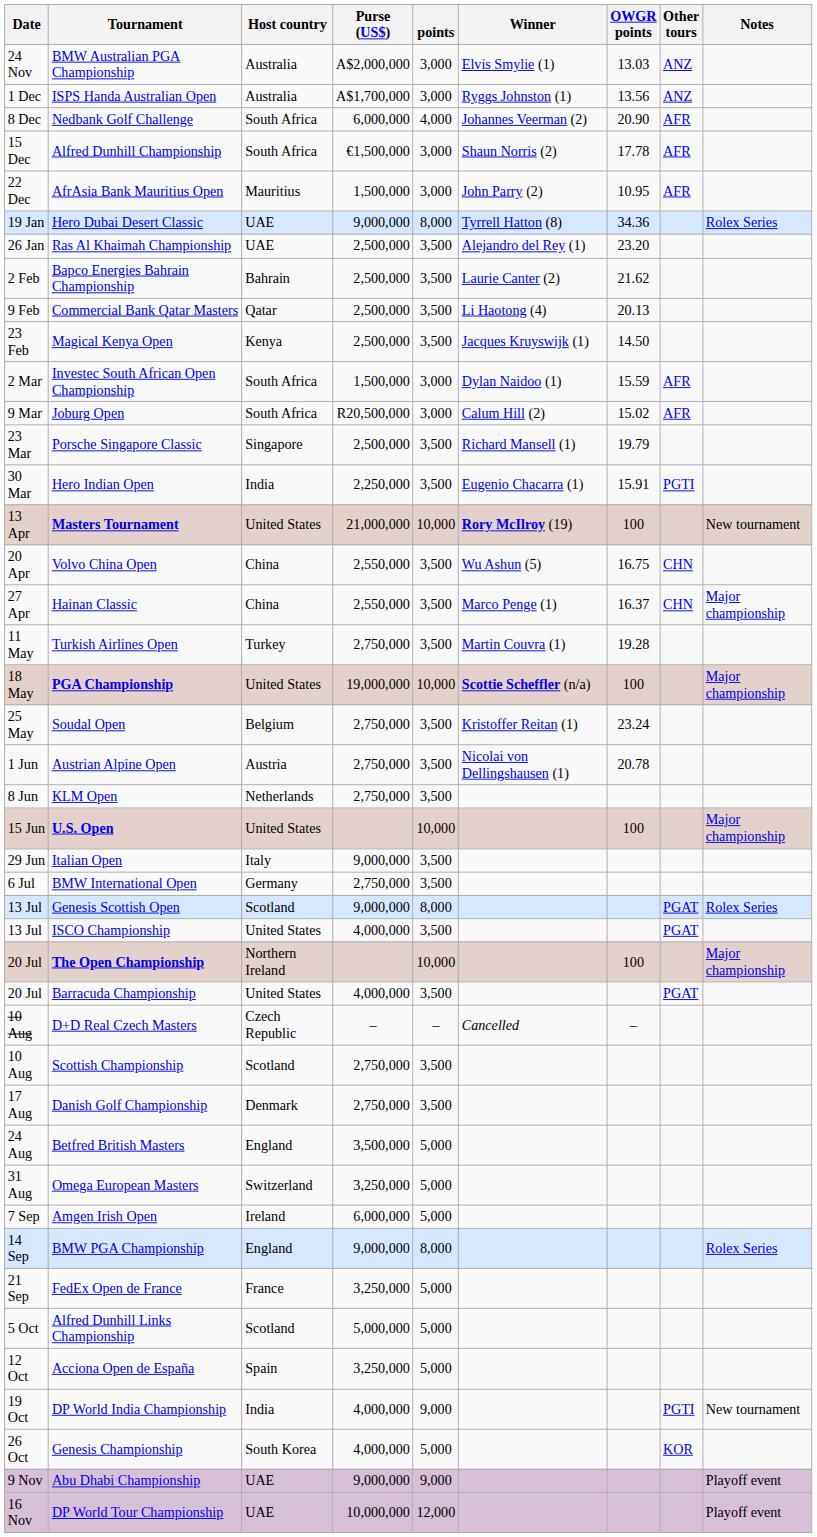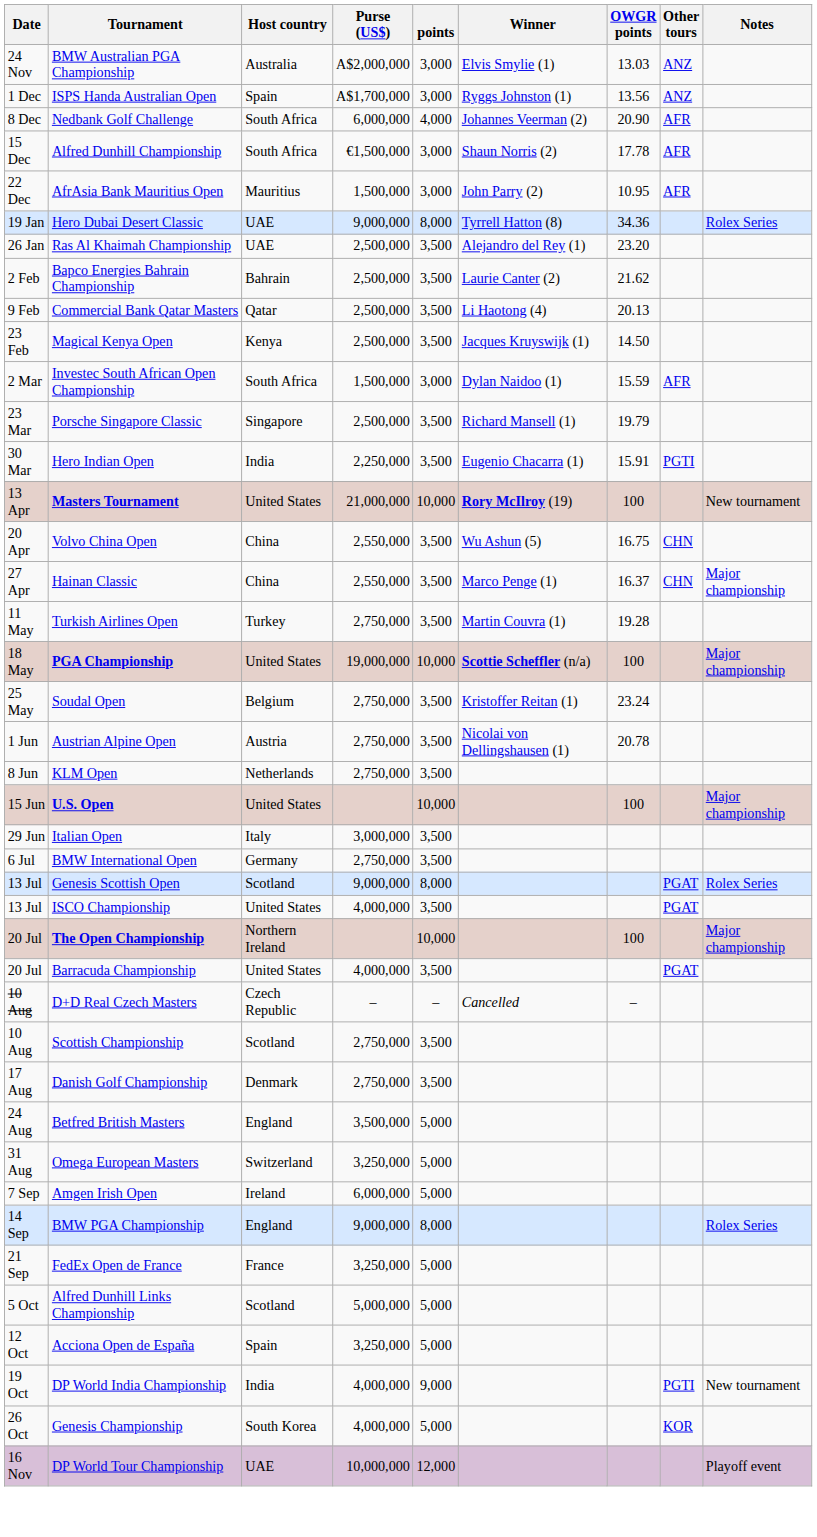 <table class="wikitable" style="font-size:95%">
 <tr>
 <th>Date</th>
 <th>Tournament</th>
 <th>Host country</th>
 <th>Purse<br>(<a href='#'>US$</a>)</th>
 <th><br>points</th>
 <th>Winner</th>
 <th><a href='#'>OWGR</a><br>points</th>
 <th>Other<br>tours</th>
 <th>Notes</th>
 </tr>
 <tr>
 <td>24 Nov</td>
 <td><a href='#'>BMW Australian PGA Championship</a></td>
 <td>Australia</td>
 <td align=right>A$2,000,000</td>
 <td align=center>3,000</td>
 <td> <a href='#'>Elvis Smylie</a> (1)</td>
 <td align=center>13.03</td>
 <td><a href='#'>ANZ</a></td>
 <td></td>
 </tr>
 <tr>
 <td>1 Dec</td>
 <td><a href='#'>ISPS Handa Australian Open</a></td>
-<td>Australia</td>
+<td>Spain</td>
 <td align=right>A$1,700,000</td>
 <td align=center>3,000</td>
 <td> <a href='#'>Ryggs Johnston</a> (1)</td>
 <td align=center>13.56</td>
 <td><a href='#'>ANZ</a></td>
 <td></td>
 </tr>
 <tr>
 <td>8 Dec</td>
 <td><a href='#'>Nedbank Golf Challenge</a></td>
 <td>South Africa</td>
 <td align=right>6,000,000</td>
 <td align=center>4,000</td>
 <td> <a href='#'>Johannes Veerman</a> (2)</td>
 <td align=center>20.90</td>
 <td><a href='#'>AFR</a></td>
 <td></td>
 </tr>
 <tr>
 <td>15 Dec</td>
 <td><a href='#'>Alfred Dunhill Championship</a></td>
 <td>South Africa</td>
 <td align=right>€1,500,000</td>
 <td align=center>3,000</td>
 <td> <a href='#'>Shaun Norris</a> (2)</td>
 <td align=center>17.78</td>
 <td><a href='#'>AFR</a></td>
 <td></td>
 </tr>
 <tr>
 <td>22 Dec</td>
 <td><a href='#'>AfrAsia Bank Mauritius Open</a></td>
 <td>Mauritius</td>
 <td align=right>1,500,000</td>
 <td align=center>3,000</td>
 <td> <a href='#'>John Parry</a> (2)</td>
 <td align=center>10.95</td>
 <td><a href='#'>AFR</a></td>
 <td></td>
 </tr>
 <tr style="background:#D6E8FF;">
 <td>19 Jan</td>
 <td><a href='#'>Hero Dubai Desert Classic</a></td>
 <td>UAE</td>
 <td align=right>9,000,000</td>
 <td align=center>8,000</td>
 <td> <a href='#'>Tyrrell Hatton</a> (8)</td>
 <td align=center>34.36</td>
 <td></td>
 <td><a href='#'>Rolex Series</a></td>
 </tr>
 <tr>
 <td>26 Jan</td>
 <td><a href='#'>Ras Al Khaimah Championship</a></td>
 <td>UAE</td>
 <td align=right>2,500,000</td>
 <td align=center>3,500</td>
 <td> <a href='#'>Alejandro del Rey</a> (1)</td>
 <td align=center>23.20</td>
 <td></td>
 <td></td>
 </tr>
 <tr>
 <td>2 Feb</td>
 <td><a href='#'>Bapco Energies Bahrain Championship</a></td>
 <td>Bahrain</td>
 <td align=right>2,500,000</td>
 <td align=center>3,500</td>
 <td> <a href='#'>Laurie Canter</a> (2)</td>
 <td align=center>21.62</td>
 <td></td>
 <td></td>
 </tr>
 <tr>
 <td>9 Feb</td>
 <td><a href='#'>Commercial Bank Qatar Masters</a></td>
 <td>Qatar</td>
 <td align=right>2,500,000</td>
 <td align=center>3,500</td>
 <td> <a href='#'>Li Haotong</a> (4)</td>
 <td align=center>20.13</td>
 <td></td>
 <td></td>
 </tr>
 <tr>
 <td>23 Feb</td>
 <td><a href='#'>Magical Kenya Open</a></td>
 <td>Kenya</td>
 <td align=right>2,500,000</td>
 <td align=center>3,500</td>
 <td> <a href='#'>Jacques Kruyswijk</a> (1)</td>
 <td align=center>14.50</td>
 <td></td>
 <td></td>
 </tr>
 <tr>
 <td>2 Mar</td>
 <td><a href='#'>Investec South African Open Championship</a></td>
 <td>South Africa</td>
 <td align=right>1,500,000</td>
 <td align=center>3,000</td>
 <td> <a href='#'>Dylan Naidoo</a> (1)</td>
 <td align=center>15.59</td>
-<td><a href='#'>AFR</a></td>
-<td></td>
-</tr>
-<tr>
-<td>9 Mar</td>
-<td><a href='#'>Joburg Open</a></td>
-<td>South Africa</td>
-<td align=right>R20,500,000</td>
-<td align=center>3,000</td>
-<td> <a href='#'>Calum Hill</a> (2)</td>
-<td align=center>15.02</td>
 <td><a href='#'>AFR</a></td>
 <td></td>
 </tr>
 <tr>
 <td>23 Mar</td>
 <td><a href='#'>Porsche Singapore Classic</a></td>
 <td>Singapore</td>
 <td align=right>2,500,000</td>
 <td align=center>3,500</td>
 <td> <a href='#'>Richard Mansell</a> (1)</td>
 <td align=center>19.79</td>
 <td></td>
 <td></td>
 </tr>
 <tr>
 <td>30 Mar</td>
 <td><a href='#'>Hero Indian Open</a></td>
 <td>India</td>
 <td align=right>2,250,000</td>
 <td align=center>3,500</td>
 <td> <a href='#'>Eugenio Chacarra</a> (1)</td>
 <td align=center>15.91</td>
 <td><a href='#'>PGTI</a></td>
 <td></td>
 </tr>
 <tr style="background:#e5d1cb;">
 <td>13 Apr</td>
 <td><strong><a href='#'>Masters Tournament</a></strong></td>
 <td>United States</td>
 <td align=right>21,000,000</td>
 <td align=center>10,000</td>
 <td> <strong><a href='#'>Rory McIlroy</a></strong> (19)</td>
 <td align=center>100</td>
 <td></td>
 <td>New tournament</td>
 </tr>
 <tr>
 <td>20 Apr</td>
 <td><a href='#'>Volvo China Open</a></td>
 <td>China</td>
 <td align=right>2,550,000</td>
 <td align=center>3,500</td>
 <td> <a href='#'>Wu Ashun</a> (5)</td>
 <td align=center>16.75</td>
 <td><a href='#'>CHN</a></td>
 <td></td>
 </tr>
 <tr>
 <td>27 Apr</td>
 <td><a href='#'>Hainan Classic</a></td>
 <td>China</td>
 <td align=right>2,550,000</td>
 <td align=center>3,500</td>
 <td> <a href='#'>Marco Penge</a> (1)</td>
 <td align=center>16.37</td>
 <td><a href='#'>CHN</a></td>
 <td><a href='#'>Major championship</a></td>
 </tr>
 <tr>
 <td>11 May</td>
 <td><a href='#'>Turkish Airlines Open</a></td>
 <td>Turkey</td>
 <td align=right>2,750,000</td>
 <td align=center>3,500</td>
 <td> <a href='#'>Martin Couvra</a> (1)</td>
 <td align=center>19.28</td>
 <td></td>
 <td></td>
 </tr>
 <tr style="background:#e5d1cb;">
 <td>18 May</td>
 <td><strong><a href='#'>PGA Championship</a></strong></td>
 <td>United States</td>
 <td align=right>19,000,000</td>
 <td align=center>10,000</td>
 <td> <strong><a href='#'>Scottie Scheffler</a></strong> (n/a)</td>
 <td align=center>100</td>
 <td></td>
 <td><a href='#'>Major championship</a></td>
 </tr>
 <tr>
 <td>25 May</td>
 <td><a href='#'>Soudal Open</a></td>
 <td>Belgium</td>
 <td align=right>2,750,000</td>
 <td align=center>3,500</td>
 <td> <a href='#'>Kristoffer Reitan</a> (1)</td>
 <td align=center>23.24</td>
 <td></td>
 <td></td>
 </tr>
 <tr>
 <td>1 Jun</td>
 <td><a href='#'>Austrian Alpine Open</a></td>
 <td>Austria</td>
 <td align=right>2,750,000</td>
 <td align=center>3,500</td>
 <td> <a href='#'>Nicolai von Dellingshausen</a> (1)</td>
 <td align=center>20.78</td>
 <td></td>
 <td></td>
 </tr>
 <tr>
 <td>8 Jun</td>
 <td><a href='#'>KLM Open</a></td>
 <td>Netherlands</td>
 <td align=right>2,750,000</td>
 <td align=center>3,500</td>
 <td></td>
 <td align=center></td>
 <td></td>
 <td></td>
 </tr>
 <tr style="background:#e5d1cb;">
 <td>15 Jun</td>
 <td><strong><a href='#'>U.S. Open</a></strong></td>
 <td>United States</td>
 <td align=right></td>
 <td align=center>10,000</td>
 <td></td>
 <td align=center>100</td>
 <td></td>
 <td><a href='#'>Major championship</a></td>
 </tr>
 <tr>
 <td>29 Jun</td>
 <td><a href='#'>Italian Open</a></td>
 <td>Italy</td>
-<td align=right>9,000,000</td>
+<td align=right>3,000,000</td>
 <td align=center>3,500</td>
 <td></td>
 <td align=center></td>
 <td></td>
 <td></td>
 </tr>
 <tr>
 <td>6 Jul</td>
 <td><a href='#'>BMW International Open</a></td>
 <td>Germany</td>
 <td align=right>2,750,000</td>
 <td align=center>3,500</td>
 <td></td>
 <td align=center></td>
 <td></td>
 <td></td>
 </tr>
 <tr style="background:#D6E8FF;">
 <td>13 Jul</td>
 <td><a href='#'>Genesis Scottish Open</a></td>
 <td>Scotland</td>
 <td align=right>9,000,000</td>
 <td align=center>8,000</td>
 <td></td>
 <td align=center></td>
 <td><a href='#'>PGAT</a></td>
 <td><a href='#'>Rolex Series</a></td>
 </tr>
 <tr>
 <td>13 Jul</td>
 <td><a href='#'>ISCO Championship</a></td>
 <td>United States</td>
 <td align=right>4,000,000</td>
 <td align=center>3,500</td>
 <td></td>
 <td align=center></td>
 <td><a href='#'>PGAT</a></td>
 <td></td>
 </tr>
 <tr style="background:#e5d1cb;">
 <td>20 Jul</td>
 <td><strong><a href='#'>The Open Championship</a></strong></td>
 <td>Northern Ireland</td>
 <td align=right></td>
 <td align=center>10,000</td>
 <td></td>
 <td align=center>100</td>
 <td></td>
 <td><a href='#'>Major championship</a></td>
 </tr>
 <tr>
 <td>20 Jul</td>
 <td><a href='#'>Barracuda Championship</a></td>
 <td>United States</td>
 <td align=right>4,000,000</td>
 <td align=center>3,500</td>
 <td></td>
 <td align=center></td>
 <td><a href='#'>PGAT</a></td>
 <td></td>
 </tr>
 <tr>
 <td><s>10 Aug</s></td>
 <td><a href='#'>D+D Real Czech Masters</a></td>
 <td>Czech Republic</td>
 <td align=center>–</td>
 <td align=center>–</td>
 <td><em>Cancelled</em></td>
 <td align=center>–</td>
 <td></td>
 <td></td>
 </tr>
 <tr>
 <td>10 Aug</td>
 <td><a href='#'>Scottish Championship</a></td>
 <td>Scotland</td>
 <td align=right>2,750,000</td>
 <td align=center>3,500</td>
 <td></td>
 <td align=center></td>
 <td></td>
 <td></td>
 </tr>
 <tr>
 <td>17 Aug</td>
 <td><a href='#'>Danish Golf Championship</a></td>
 <td>Denmark</td>
 <td align=right>2,750,000</td>
 <td align=center>3,500</td>
 <td></td>
 <td align=center></td>
 <td></td>
 <td></td>
 </tr>
 <tr>
 <td>24 Aug</td>
 <td><a href='#'>Betfred British Masters</a></td>
 <td>England</td>
 <td align=right>3,500,000</td>
 <td align=center>5,000</td>
 <td></td>
 <td align=center></td>
 <td></td>
 <td></td>
 </tr>
 <tr>
 <td>31 Aug</td>
 <td><a href='#'>Omega European Masters</a></td>
 <td>Switzerland</td>
 <td align=right>3,250,000</td>
 <td align=center>5,000</td>
 <td></td>
 <td align=center></td>
 <td></td>
 <td></td>
 </tr>
 <tr>
 <td>7 Sep</td>
 <td><a href='#'>Amgen Irish Open</a></td>
 <td>Ireland</td>
 <td align=right>6,000,000</td>
 <td align=center>5,000</td>
 <td></td>
 <td align=center></td>
 <td></td>
 <td></td>
 </tr>
 <tr style="background:#D6E8FF;">
 <td>14 Sep</td>
 <td><a href='#'>BMW PGA Championship</a></td>
 <td>England</td>
 <td align=right>9,000,000</td>
 <td align=center>8,000</td>
 <td></td>
 <td align=center></td>
 <td></td>
 <td><a href='#'>Rolex Series</a></td>
 </tr>
 <tr>
 <td>21 Sep</td>
 <td><a href='#'>FedEx Open de France</a></td>
 <td>France</td>
 <td align=right>3,250,000</td>
 <td align=center>5,000</td>
 <td></td>
 <td align=center></td>
 <td></td>
 <td></td>
 </tr>
 <tr>
 <td>5 Oct</td>
 <td><a href='#'>Alfred Dunhill Links Championship</a></td>
 <td>Scotland</td>
 <td align=right>5,000,000</td>
 <td align=center>5,000</td>
 <td></td>
 <td align=center></td>
 <td></td>
 <td></td>
 </tr>
 <tr>
 <td>12 Oct</td>
 <td><a href='#'>Acciona Open de España</a></td>
 <td>Spain</td>
 <td align=right>3,250,000</td>
 <td align=center>5,000</td>
 <td></td>
 <td align=center></td>
 <td></td>
 <td></td>
 </tr>
 <tr>
 <td>19 Oct</td>
 <td><a href='#'>DP World India Championship</a></td>
 <td>India</td>
 <td align=right>4,000,000</td>
 <td align=center>9,000</td>
 <td></td>
 <td align=center></td>
 <td><a href='#'>PGTI</a></td>
 <td>New tournament</td>
 </tr>
 <tr>
 <td>26 Oct</td>
 <td><a href='#'>Genesis Championship</a></td>
 <td>South Korea</td>
 <td align=right>4,000,000</td>
 <td align=center>5,000</td>
 <td></td>
 <td align=center></td>
 <td><a href='#'>KOR</a></td>
 <td></td>
 </tr>
 <tr style="background:thistle;">
-<td>9 Nov</td>
-<td><a href='#'>Abu Dhabi Championship</a></td>
-<td>UAE</td>
-<td align=right>9,000,000</td>
-<td align=center>9,000</td>
-<td></td>
-<td align=center></td>
-<td></td>
-<td>Playoff event</td>
-</tr>
-<tr style="background:thistle;">
 <td>16 Nov</td>
 <td><a href='#'>DP World Tour Championship</a></td>
 <td>UAE</td>
 <td align=right>10,000,000</td>
 <td align=center>12,000</td>
 <td></td>
 <td align=center></td>
 <td></td>
 <td>Playoff event</td>
 </tr>
 </table>
